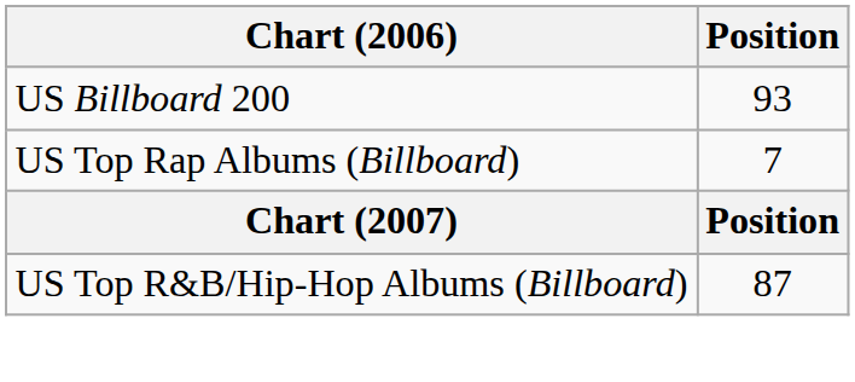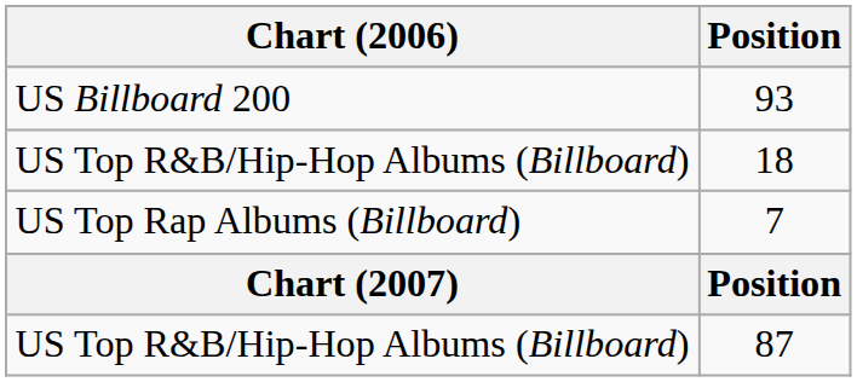 <table class="wikitable">
 <tr>
 <th>Chart (2006)</th>
 <th>Position</th>
 </tr>
 <tr>
 <td>US <em>Billboard</em> 200</td>
 <td style="text-align:center;">93</td>
+</tr>
+<tr>
+<td>US Top R&B/Hip-Hop Albums (<em>Billboard</em>)</td>
+<td style="text-align:center;">18</td>
 </tr>
 <tr>
 <td>US Top Rap Albums (<em>Billboard</em>)</td>
 <td style="text-align:center;">7</td>
 </tr>
 <tr>
 <th>Chart (2007)</th>
 <th>Position</th>
 </tr>
 <tr>
 <td>US Top R&B/Hip-Hop Albums (<em>Billboard</em>)</td>
 <td style="text-align:center;">87</td>
 </tr>
 </table>
